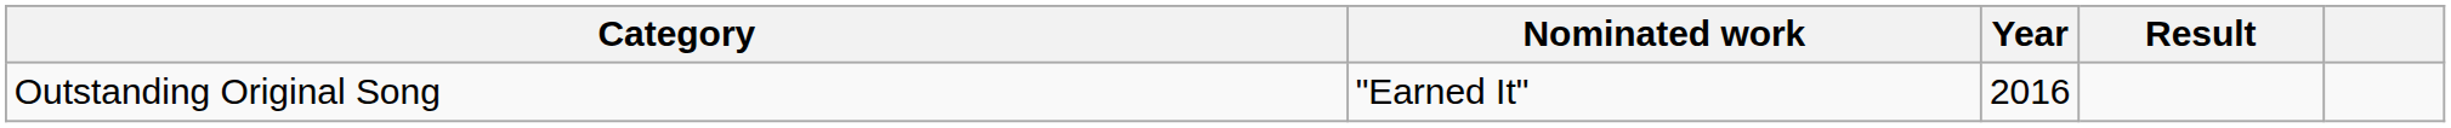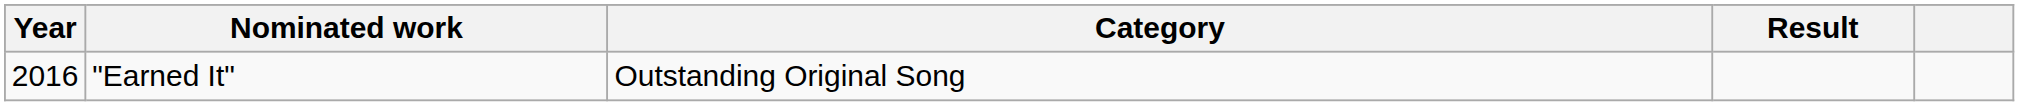 <table class=wikitable>
 <tr>
+<th width=4%>Year</th>
+<th width=26%>Nominated work</th>
 <th width=55%>Category</th>
-<th width=26%>Nominated work</th>
-<th width=4%>Year</th>
 <th width=10%>Result</th>
 <th width=5%></th>
 </tr>
 <tr>
+<td>2016</td>
+<td>"Earned It"</td>
 <td>Outstanding Original Song</td>
-<td>"Earned It"</td>
-<td>2016</td>
 <td></td>
 <td></td>
 </tr>
 </table>
